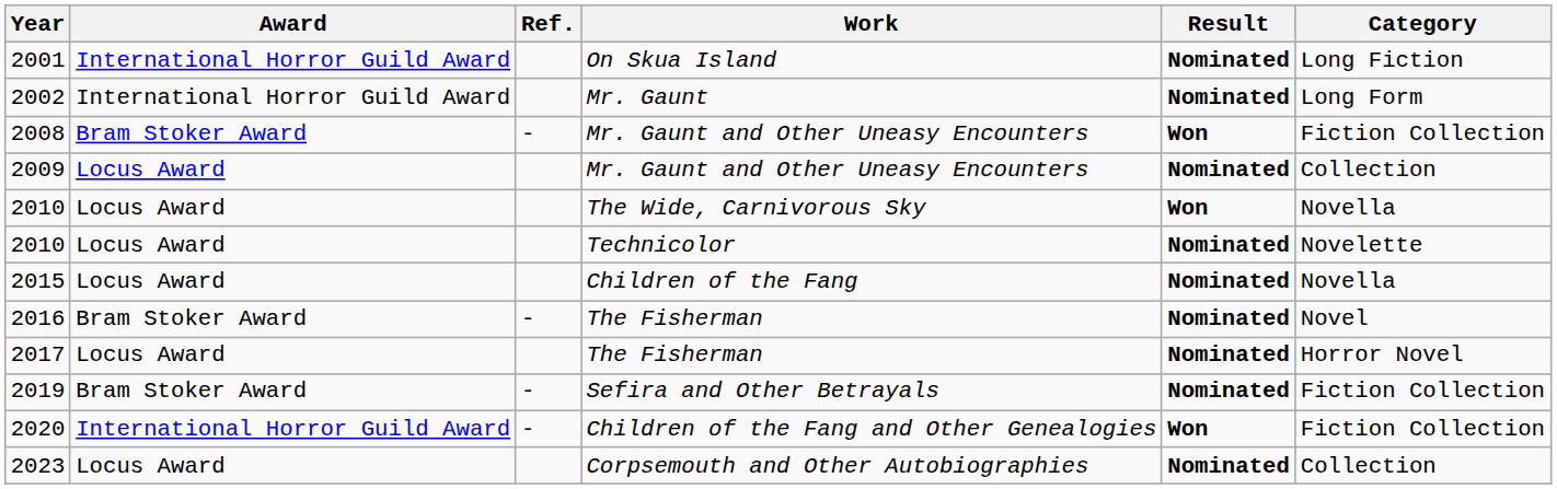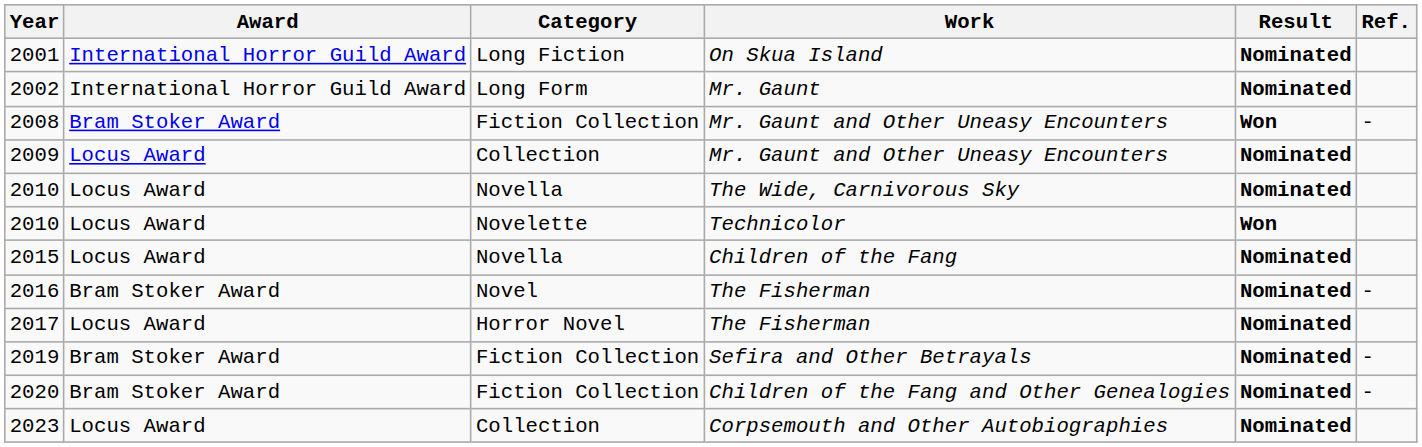 <table class="wikitable">
 <tr>
 <th>Year</th>
 <th>Award</th>
-<th>Ref.</th>
+<th>Category</th>
 <th>Work</th>
 <th>Result</th>
-<th>Category</th>
+<th>Ref.</th>
 </tr>
 <tr>
 <td>2001</td>
 <td><a href='#'>International Horror Guild Award</a></td>
-<td></td>
+<td>Long Fiction</td>
 <td><em>On Skua Island</em></td>
 <td><strong>Nominated</strong></td>
-<td>Long Fiction</td>
+<td></td>
 </tr>
 <tr>
 <td>2002</td>
 <td>International Horror Guild Award</td>
-<td></td>
+<td>Long Form</td>
 <td><em>Mr. Gaunt</em></td>
 <td><strong>Nominated</strong></td>
-<td>Long Form</td>
+<td></td>
 </tr>
 <tr>
 <td>2008</td>
 <td><a href='#'>Bram Stoker Award</a></td>
-<td>-</td>
+<td>Fiction Collection</td>
 <td><em>Mr. Gaunt and Other Uneasy Encounters</em></td>
 <td><strong>Won</strong></td>
-<td>Fiction Collection</td>
+<td>-</td>
 </tr>
 <tr>
 <td>2009</td>
 <td><a href='#'>Locus Award</a></td>
-<td></td>
+<td>Collection</td>
 <td><em>Mr. Gaunt and Other Uneasy Encounters</em></td>
 <td><strong>Nominated</strong></td>
-<td>Collection</td>
+<td></td>
 </tr>
 <tr>
 <td>2010</td>
 <td>Locus Award</td>
+<td>Novella</td>
+<td><em>The Wide, Carnivorous Sky</em></td>
+<td><strong>Nominated</strong></td>
 <td></td>
-<td><em>The Wide, Carnivorous Sky</em></td>
-<td><strong>Won</strong></td>
-<td>Novella</td>
 </tr>
 <tr>
 <td>2010</td>
 <td>Locus Award</td>
+<td>Novelette</td>
+<td><em>Technicolor</em></td>
+<td><strong>Won</strong></td>
 <td></td>
-<td><em>Technicolor</em></td>
-<td><strong>Nominated</strong></td>
-<td>Novelette</td>
 </tr>
 <tr>
 <td>2015</td>
 <td>Locus Award</td>
-<td></td>
+<td>Novella</td>
 <td><em>Children of the Fang</em></td>
 <td><strong>Nominated</strong></td>
-<td>Novella</td>
+<td></td>
 </tr>
 <tr>
 <td>2016</td>
 <td>Bram Stoker Award</td>
-<td>-</td>
+<td>Novel</td>
 <td><em>The Fisherman</em></td>
 <td><strong>Nominated</strong></td>
-<td>Novel</td>
+<td>-</td>
 </tr>
 <tr>
 <td>2017</td>
 <td>Locus Award</td>
-<td></td>
+<td>Horror Novel</td>
 <td><em>The Fisherman</em></td>
 <td><strong>Nominated</strong></td>
-<td>Horror Novel</td>
+<td></td>
 </tr>
 <tr>
 <td>2019</td>
 <td>Bram Stoker Award</td>
-<td>-</td>
+<td>Fiction Collection</td>
 <td><em>Sefira and Other Betrayals</em></td>
 <td><strong>Nominated</strong></td>
-<td>Fiction Collection</td>
+<td>-</td>
 </tr>
 <tr>
 <td>2020</td>
-<td><a href='#'>International Horror Guild Award</a></td>
+<td>Bram Stoker Award</td>
+<td>Fiction Collection</td>
+<td><em>Children of the Fang and Other Genealogies</em></td>
+<td><strong>Nominated</strong></td>
 <td>-</td>
-<td><em>Children of the Fang and Other Genealogies</em></td>
-<td><strong>Won</strong></td>
-<td>Fiction Collection</td>
 </tr>
 <tr>
 <td>2023</td>
 <td>Locus Award</td>
-<td></td>
+<td>Collection</td>
 <td><em>Corpsemouth and Other Autobiographies</em></td>
 <td><strong>Nominated</strong></td>
-<td>Collection</td>
+<td></td>
 </tr>
 </table>
